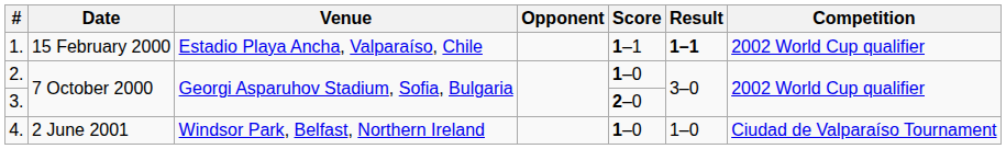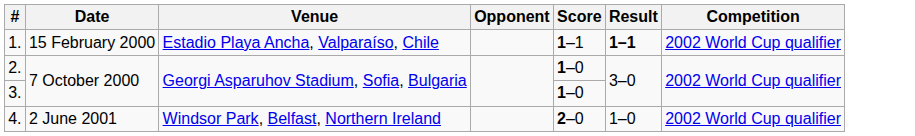 <table class="wikitable">
 <tr>
 <th>#</th>
 <th>Date</th>
 <th>Venue</th>
 <th>Opponent</th>
 <th>Score</th>
 <th>Result</th>
 <th>Competition</th>
 </tr>
 <tr>
 <td>1.</td>
 <td>15 February 2000</td>
 <td><a href='#'>Estadio Playa Ancha</a>, <a href='#'>Valparaíso</a>, <a href='#'>Chile</a></td>
 <td></td>
 <td><strong>1</strong>–1</td>
 <td><strong>1–1</strong></td>
 <td><a href='#'>2002 World Cup qualifier</a></td>
 </tr>
 <tr>
 <td>2.</td>
 <td rowspan=2>7 October 2000</td>
 <td rowspan=2><a href='#'>Georgi Asparuhov Stadium</a>, <a href='#'>Sofia</a>, <a href='#'>Bulgaria</a></td>
 <td rowspan=2></td>
 <td><strong>1</strong>–0</td>
 <td rowspan=2>3–0</td>
 <td rowspan=2><a href='#'>2002 World Cup qualifier</a></td>
 </tr>
 <tr>
 <td>3.</td>
-<td><strong>2</strong>–0</td>
+<td><strong>1</strong>–0</td>
 </tr>
 <tr>
 <td>4.</td>
 <td>2 June 2001</td>
 <td><a href='#'>Windsor Park</a>, <a href='#'>Belfast</a>, <a href='#'>Northern Ireland</a></td>
 <td></td>
-<td><strong>1</strong>–0</td>
+<td><strong>2</strong>–0</td>
 <td>1–0</td>
-<td><a href='#'>Ciudad de Valparaíso Tournament</a></td>
+<td><a href='#'>2002 World Cup qualifier</a></td>
 </tr>
 <tr>
 </tr>
 </table>
